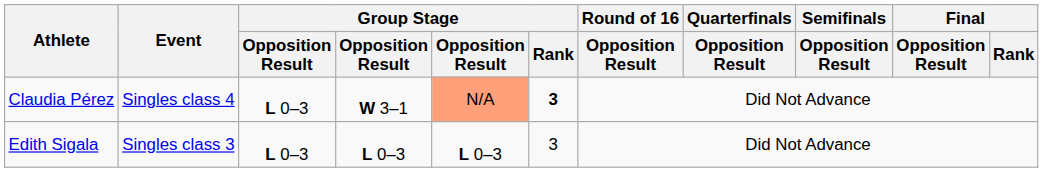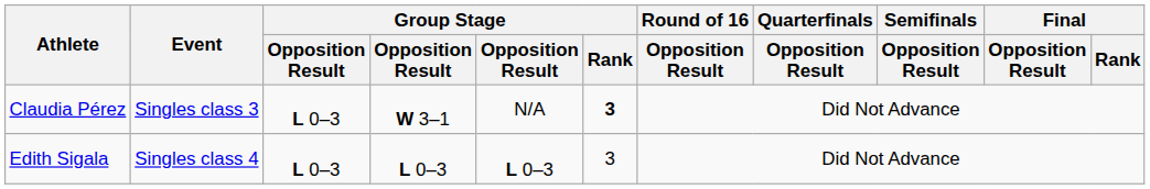 <table class=wikitable style="font-size:90%">
 <tr>
 <th rowspan="2">Athlete</th>
 <th rowspan="2">Event</th>
 <th colspan="4">Group Stage</th>
 <th>Round of 16</th>
 <th>Quarterfinals</th>
 <th>Semifinals</th>
 <th colspan="2">Final</th>
 </tr>
 <tr>
 <th>Opposition<br>Result</th>
 <th>Opposition<br>Result</th>
 <th>Opposition<br>Result</th>
 <th>Rank</th>
 <th>Opposition<br>Result</th>
 <th>Opposition<br>Result</th>
 <th>Opposition<br>Result</th>
 <th>Opposition<br>Result</th>
 <th>Rank</th>
 </tr>
 <tr align="center">
 <td align="left"><a href='#'>Claudia Pérez</a></td>
-<td align="left"><a href='#'>Singles class 4</a></td>
+<td align="left"><a href='#'>Singles class 3</a></td>
 <td><br><strong>L</strong> 0–3</td>
 <td><br><strong>W</strong> 3–1</td>
-<td style="background: lightsalmon;">N/A</td>
+<td>N/A</td>
 <td><strong>3</strong></td>
 <td colspan="5">Did Not Advance</td>
 </tr>
 <tr align="center">
 <td align="left"><a href='#'>Edith Sigala</a></td>
-<td align="left"><a href='#'>Singles class 3</a></td>
+<td align="left"><a href='#'>Singles class 4</a></td>
 <td><br><strong>L</strong> 0–3</td>
 <td><br><strong>L</strong> 0–3</td>
 <td><br><strong>L</strong> 0–3</td>
 <td>3</td>
 <td colspan="5">Did Not Advance</td>
 </tr>
 </table>
